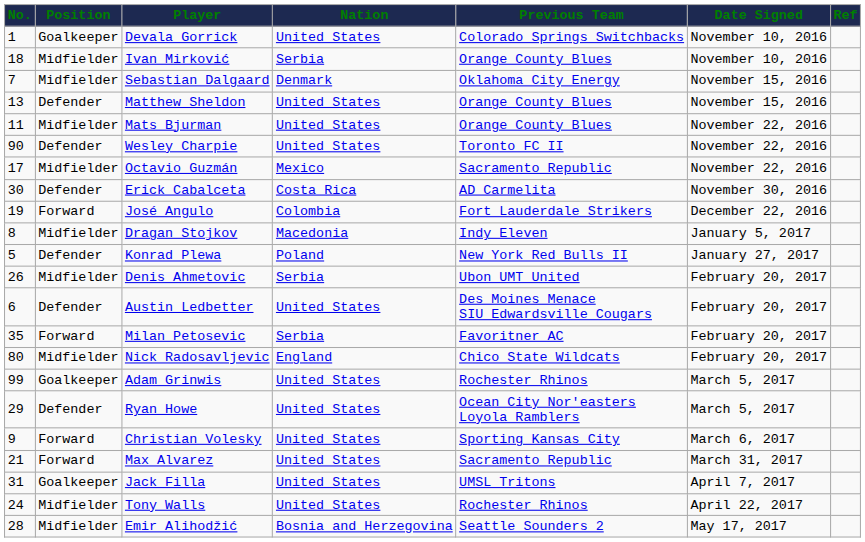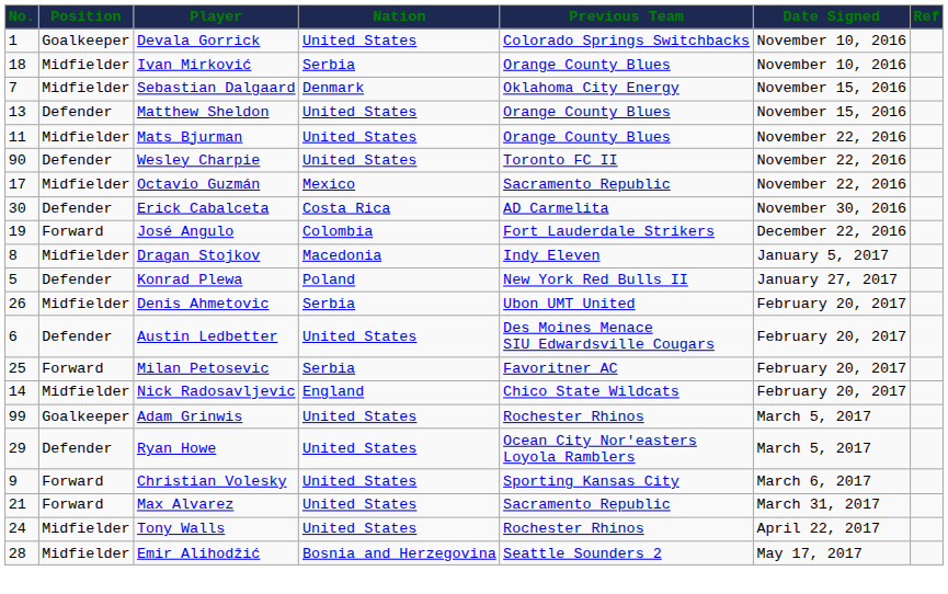 <table class="wikitable" style="text-align:left">
 <tr>
 <th style="background:#1D2951;color:green">No.</th>
 <th style="background:#1D2951;color:green">Position</th>
 <th style="background:#1D2951;color:green">Player</th>
 <th style="background:#1D2951;color:green">Nation</th>
 <th style="background:#1D2951;color:green">Previous Team</th>
 <th style="background:#1D2951;color:green">Date Signed</th>
 <th style="background:#1D2951;color:green">Ref</th>
 </tr>
 <tr>
 <td>1</td>
 <td>Goalkeeper</td>
 <td><a href='#'>Devala Gorrick</a></td>
 <td> <a href='#'>United States</a></td>
 <td> <a href='#'>Colorado Springs Switchbacks</a></td>
 <td>November 10, 2016</td>
 <td></td>
 </tr>
 <tr>
 <td>18</td>
 <td>Midfielder</td>
 <td><a href='#'>Ivan Mirković</a></td>
 <td> <a href='#'>Serbia</a></td>
 <td> <a href='#'>Orange County Blues</a></td>
 <td>November 10, 2016</td>
 <td></td>
 </tr>
 <tr>
 <td>7</td>
 <td>Midfielder</td>
 <td><a href='#'>Sebastian Dalgaard</a></td>
 <td> <a href='#'>Denmark</a></td>
 <td> <a href='#'>Oklahoma City Energy</a></td>
 <td>November 15, 2016</td>
 <td></td>
 </tr>
 <tr>
 <td>13</td>
 <td>Defender</td>
 <td><a href='#'>Matthew Sheldon</a></td>
 <td> <a href='#'>United States</a></td>
 <td> <a href='#'>Orange County Blues</a></td>
 <td>November 15, 2016</td>
 <td></td>
 </tr>
 <tr>
 <td>11</td>
 <td>Midfielder</td>
 <td><a href='#'>Mats Bjurman</a></td>
 <td> <a href='#'>United States</a></td>
 <td> <a href='#'>Orange County Blues</a></td>
 <td>November 22, 2016</td>
 <td></td>
 </tr>
 <tr>
 <td>90</td>
 <td>Defender</td>
 <td><a href='#'>Wesley Charpie</a></td>
 <td> <a href='#'>United States</a></td>
 <td> <a href='#'>Toronto FC II</a></td>
 <td>November 22, 2016</td>
 <td></td>
 </tr>
 <tr>
 <td>17</td>
 <td>Midfielder</td>
 <td><a href='#'>Octavio Guzmán</a></td>
 <td> <a href='#'>Mexico</a></td>
 <td> <a href='#'>Sacramento Republic</a></td>
 <td>November 22, 2016</td>
 <td></td>
 </tr>
 <tr>
 <td>30</td>
 <td>Defender</td>
 <td><a href='#'>Erick Cabalceta</a></td>
 <td> <a href='#'>Costa Rica</a></td>
 <td> <a href='#'>AD Carmelita</a></td>
 <td>November 30, 2016</td>
 <td></td>
 </tr>
 <tr>
 <td>19</td>
 <td>Forward</td>
 <td><a href='#'>José Angulo</a></td>
 <td> <a href='#'>Colombia</a></td>
 <td> <a href='#'>Fort Lauderdale Strikers</a></td>
 <td>December 22, 2016</td>
 <td></td>
 </tr>
 <tr>
 <td>8</td>
 <td>Midfielder</td>
 <td><a href='#'>Dragan Stojkov</a></td>
 <td> <a href='#'>Macedonia</a></td>
 <td> <a href='#'>Indy Eleven</a></td>
 <td>January 5, 2017</td>
 <td></td>
 </tr>
 <tr>
 <td>5</td>
 <td>Defender</td>
 <td><a href='#'>Konrad Plewa</a></td>
 <td> <a href='#'>Poland</a></td>
 <td> <a href='#'>New York Red Bulls II</a></td>
 <td>January 27, 2017</td>
 <td></td>
 </tr>
 <tr>
 <td>26</td>
 <td>Midfielder</td>
 <td><a href='#'>Denis Ahmetovic</a></td>
 <td> <a href='#'>Serbia</a></td>
 <td> <a href='#'>Ubon UMT United</a></td>
 <td>February 20, 2017</td>
 <td></td>
 </tr>
 <tr>
 <td>6</td>
 <td>Defender</td>
 <td><a href='#'>Austin Ledbetter</a></td>
 <td> <a href='#'>United States</a></td>
 <td> <a href='#'>Des Moines Menace</a><br> <a href='#'>SIU Edwardsville Cougars</a></td>
 <td>February 20, 2017</td>
 <td></td>
 </tr>
 <tr>
-<td>35</td>
+<td>25</td>
 <td>Forward</td>
 <td><a href='#'>Milan Petosevic</a></td>
 <td> <a href='#'>Serbia</a></td>
 <td> <a href='#'>Favoritner AC</a></td>
 <td>February 20, 2017</td>
 <td></td>
 </tr>
 <tr>
-<td>80</td>
+<td>14</td>
 <td>Midfielder</td>
 <td><a href='#'>Nick Radosavljevic</a></td>
 <td> <a href='#'>England</a></td>
 <td> <a href='#'>Chico State Wildcats</a></td>
 <td>February 20, 2017</td>
 <td></td>
 </tr>
 <tr>
 <td>99</td>
 <td>Goalkeeper</td>
 <td><a href='#'>Adam Grinwis</a></td>
 <td> <a href='#'>United States</a></td>
 <td> <a href='#'>Rochester Rhinos</a></td>
 <td>March 5, 2017</td>
 <td></td>
 </tr>
 <tr>
 <td>29</td>
 <td>Defender</td>
 <td><a href='#'>Ryan Howe</a></td>
 <td> <a href='#'>United States</a></td>
 <td> <a href='#'>Ocean City Nor'easters</a><br> <a href='#'>Loyola Ramblers</a></td>
 <td>March 5, 2017</td>
 <td></td>
 </tr>
 <tr>
 <td>9</td>
 <td>Forward</td>
 <td><a href='#'>Christian Volesky</a></td>
 <td> <a href='#'>United States</a></td>
 <td> <a href='#'>Sporting Kansas City</a></td>
 <td>March 6, 2017</td>
 <td></td>
 </tr>
 <tr>
 <td>21</td>
 <td>Forward</td>
 <td><a href='#'>Max Alvarez</a></td>
 <td> <a href='#'>United States</a></td>
 <td> <a href='#'>Sacramento Republic</a></td>
 <td>March 31, 2017</td>
 <td></td>
 </tr>
 <tr>
-<td>31</td>
-<td>Goalkeeper</td>
-<td><a href='#'>Jack Filla</a></td>
-<td> <a href='#'>United States</a></td>
-<td> <a href='#'>UMSL Tritons</a></td>
-<td>April 7, 2017</td>
-<td></td>
-</tr>
-<tr>
 <td>24</td>
 <td>Midfielder</td>
 <td><a href='#'>Tony Walls</a></td>
 <td> <a href='#'>United States</a></td>
 <td> <a href='#'>Rochester Rhinos</a></td>
 <td>April 22, 2017</td>
 <td></td>
 </tr>
 <tr>
 <td>28</td>
 <td>Midfielder</td>
 <td><a href='#'>Emir Alihodžić</a></td>
 <td> <a href='#'>Bosnia and Herzegovina</a></td>
 <td> <a href='#'>Seattle Sounders 2</a></td>
 <td>May 17, 2017</td>
 <td></td>
 </tr>
 </table>
